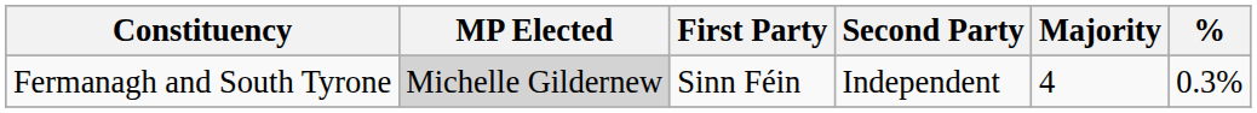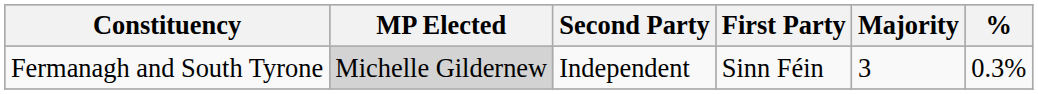 <table class="wikitable sortable">
 <tr>
 <th>Constituency</th>
 <th>MP Elected</th>
+<th>Second Party</th>
 <th>First Party</th>
-<th>Second Party</th>
 <th>Majority</th>
 <th>%</th>
 </tr>
 <tr>
 <td>Fermanagh and South Tyrone</td>
 <td style="background: lightgrey;">Michelle Gildernew</td>
+<td>Independent</td>
 <td>Sinn Féin</td>
-<td>Independent</td>
-<td>4</td>
+<td>3</td>
 <td>0.3%</td>
 </tr>
 </table>
